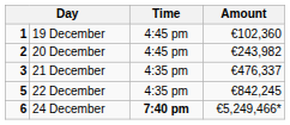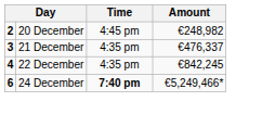 <table class=wikitable>
 <tr>
 <th colspan=2>Day</th>
 <th width=90>Time</th>
 <th width=100>Amount</th>
 </tr>
 <tr>
-<td style="text-align:right; width:25px;"><strong>1</strong></td>
-<td width=125>19 December</td>
-<td align=center>4:45 pm</td>
-<td align=right>€102,360</td>
-</tr>
-<tr>
 <td align=right><strong>2</strong></td>
 <td>20 December</td>
 <td align=center>4:45 pm</td>
-<td align=right>€243,982</td>
+<td align=right>€248,982</td>
 </tr>
 <tr>
 <td align=right><strong>3</strong></td>
 <td>21 December</td>
 <td align=center>4:35 pm</td>
 <td align=right>€476,337</td>
 </tr>
 <tr>
-<td align=right><strong>5</strong></td>
+<td align=right><strong>4</strong></td>
 <td>22 December</td>
 <td align=center>4:35 pm</td>
 <td align=right>€842,245</td>
 </tr>
 <tr>
 <td align=right><strong>6</strong></td>
 <td>24 December</td>
 <td align=center><strong>7:40 pm</strong></td>
 <td align=right>€5,249,466*</td>
 </tr>
 </table>
